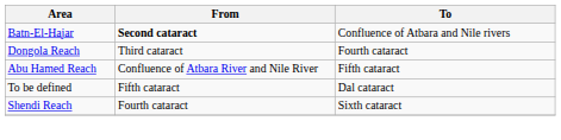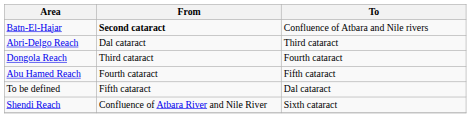 <table class="wikitable" style="width: 60%;">
 <tr>
 <th width="20%">Area</th>
 <th width="40%">From</th>
 <th width="40%">To</th>
 </tr>
 <tr>
 <td><a href='#'>Batn-El-Hajar</a></td>
 <td><strong>Second cataract</strong></td>
 <td>Confluence of Atbara and Nile rivers</td>
 </tr>
 <tr>
+<td><a href='#'>Abri-Delgo Reach</a></td>
+<td>Dal cataract</td>
+<td>Third cataract</td>
+</tr>
+<tr>
 <td><a href='#'>Dongola Reach</a></td>
 <td>Third cataract</td>
 <td>Fourth cataract</td>
 </tr>
 <tr>
 <td><a href='#'>Abu Hamed Reach</a></td>
-<td>Confluence of <a href='#'>Atbara River</a> and Nile River</td>
+<td>Fourth cataract</td>
 <td>Fifth cataract</td>
 </tr>
 <tr>
 <td><div>To be defined</div></td>
 <td>Fifth cataract</td>
 <td>Dal cataract</td>
 </tr>
 <tr>
 <td><a href='#'>Shendi Reach</a></td>
-<td>Fourth cataract</td>
+<td>Confluence of <a href='#'>Atbara River</a> and Nile River</td>
 <td>Sixth cataract</td>
 </tr>
 <tr>
 </tr>
 </table>
